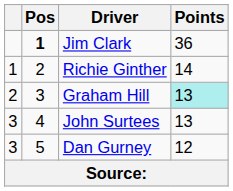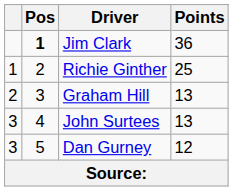 <table class="wikitable" style="font-size: 95%;">
 <tr>
 <th></th>
 <th>Pos</th>
 <th>Driver</th>
 <th>Points</th>
 </tr>
 <tr>
 <td align="left"></td>
 <td align="center"><strong>1</strong></td>
 <td> <a href='#'>Jim Clark</a></td>
 <td align="left">36</td>
 </tr>
 <tr>
 <td align="left"> 1</td>
 <td align="center">2</td>
 <td> <a href='#'>Richie Ginther</a></td>
-<td align="left">14</td>
+<td align="left">25</td>
 </tr>
 <tr>
 <td align="left"> 2</td>
 <td align="center">3</td>
 <td> <a href='#'>Graham Hill</a></td>
-<td align="left" style="background: paleturquoise;">13</td>
+<td align="left">13</td>
 </tr>
 <tr>
 <td align="left"> 3</td>
 <td align="center">4</td>
 <td> <a href='#'>John Surtees</a></td>
 <td align="left">13</td>
 </tr>
 <tr>
 <td align="left"> 3</td>
 <td align="center">5</td>
 <td> <a href='#'>Dan Gurney</a></td>
 <td align="left">12</td>
 </tr>
 <tr>
 <th colspan=4>Source:</th>
 </tr>
 </table>
